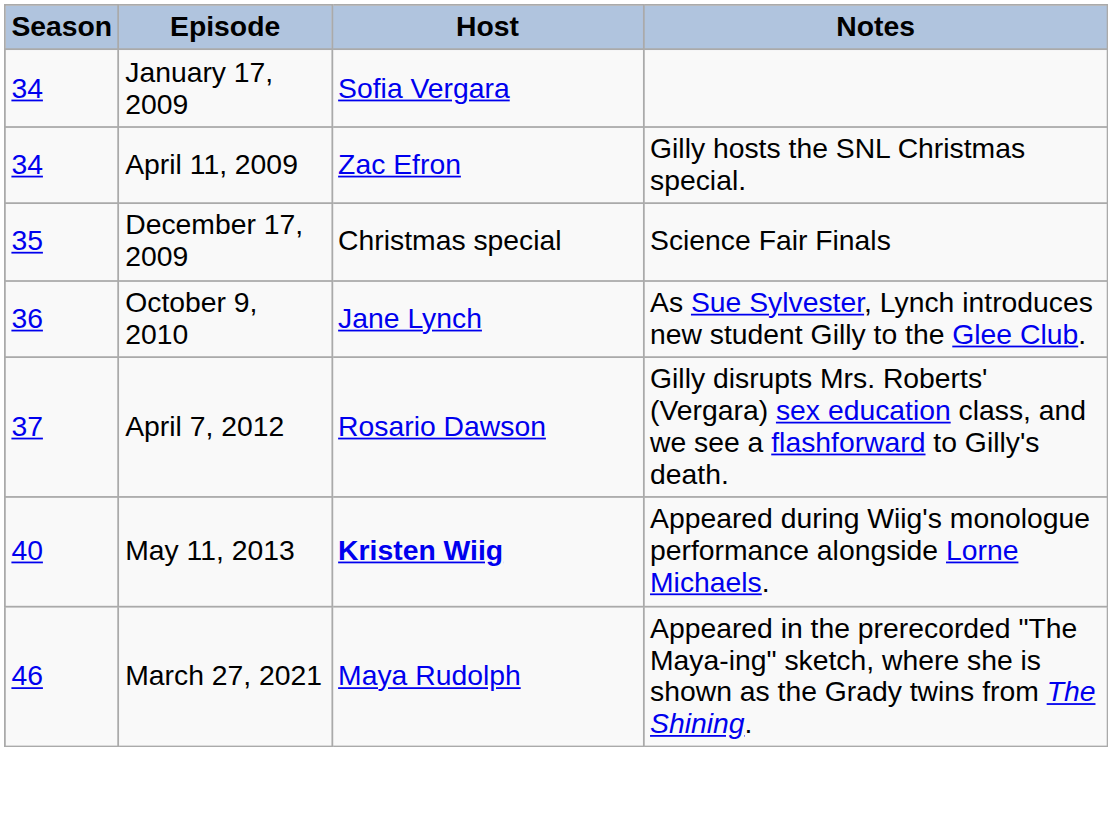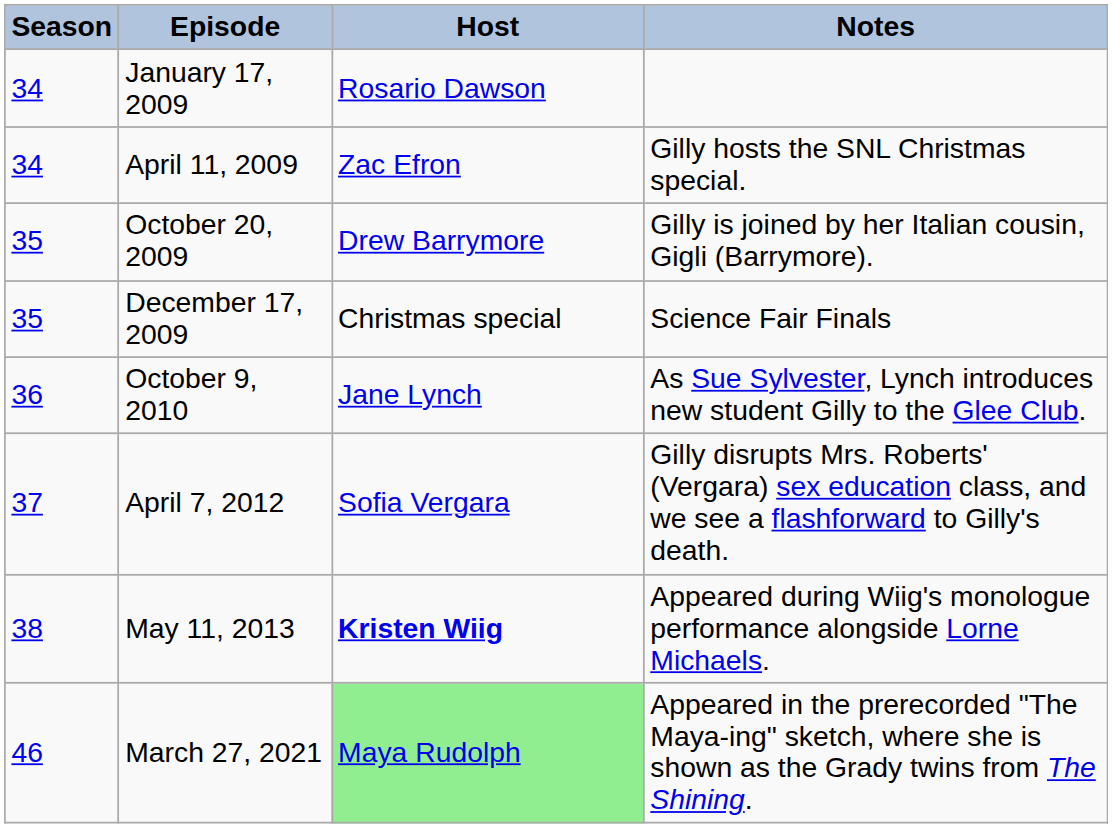 <table class="wikitable" style="width:100%;">
 <tr>
 <th style="background:#b0c4de; width:5%;">Season</th>
 <th style="background:#b0c4de; width:20%;">Episode</th>
 <th style="background:#b0c4de; width:30%;">Host</th>
 <th style="background:#b0c4de; width:45%;">Notes</th>
 </tr>
 <tr>
 <td><a href='#'>34</a></td>
 <td>January 17, 2009</td>
-<td><a href='#'>Sofia Vergara</a></td>
+<td><a href='#'>Rosario Dawson</a></td>
 <td></td>
 </tr>
 <tr>
 <td><a href='#'>34</a></td>
 <td>April 11, 2009</td>
 <td><a href='#'>Zac Efron</a></td>
 <td>Gilly hosts the SNL Christmas special.</td>
+</tr>
+<tr>
+<td><a href='#'>35</a></td>
+<td>October 20, 2009</td>
+<td><a href='#'>Drew Barrymore</a></td>
+<td>Gilly is joined by her Italian cousin, Gigli (Barrymore).</td>
 </tr>
 <tr>
 <td><a href='#'>35</a></td>
 <td>December 17, 2009</td>
 <td>Christmas special</td>
 <td>Science Fair Finals</td>
 </tr>
 <tr>
 <td><a href='#'>36</a></td>
 <td>October 9, 2010</td>
 <td><a href='#'>Jane Lynch</a></td>
 <td>As <a href='#'>Sue Sylvester</a>, Lynch introduces new student Gilly to the <a href='#'>Glee Club</a>.</td>
 </tr>
 <tr>
 <td><a href='#'>37</a></td>
 <td>April 7, 2012</td>
-<td><a href='#'>Rosario Dawson</a></td>
+<td><a href='#'>Sofia Vergara</a></td>
 <td>Gilly disrupts Mrs. Roberts' (Vergara) <a href='#'>sex education</a> class, and we see a <a href='#'>flashforward</a> to Gilly's death.</td>
 </tr>
 <tr>
-<td><a href='#'>40</a></td>
+<td><a href='#'>38</a></td>
 <td>May 11, 2013</td>
 <td><strong><a href='#'>Kristen Wiig</a></strong></td>
 <td>Appeared during Wiig's monologue performance alongside <a href='#'>Lorne Michaels</a>.</td>
 </tr>
 <tr>
 <td><a href='#'>46</a></td>
 <td>March 27, 2021</td>
-<td><a href='#'>Maya Rudolph</a></td>
+<td style="background: lightgreen;"><a href='#'>Maya Rudolph</a></td>
 <td>Appeared in the prerecorded "The Maya-ing" sketch, where she is shown as the Grady twins from <em><a href='#'>The Shining</a></em>.</td>
 </tr>
 </table>
